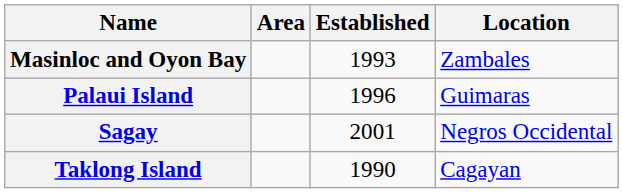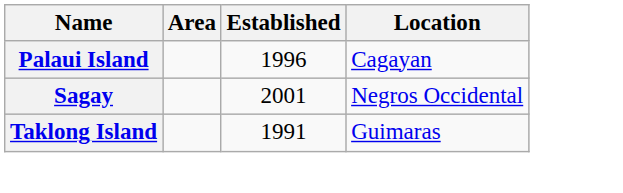 <table class="wikitable sortable plainrowheaders toptextcells" style="text-align:center;">
 <tr>
 <th scope="col">Name</th>
 <th scope="col">Area</th>
 <th scope="col">Established</th>
 <th scope="col">Location</th>
 </tr>
 <tr>
-<th scope="row">Masinloc and Oyon Bay</th>
-<td style="text-align:right;"></td>
-<td>1993</td>
-<td style="text-align:left;"><a href='#'>Zambales</a></td>
-</tr>
-<tr>
 <th scope="row"><a href='#'>Palaui Island</a></th>
 <td style="text-align:right;"></td>
 <td>1996</td>
-<td style="text-align:left;"><a href='#'>Guimaras</a></td>
+<td style="text-align:left;"><a href='#'>Cagayan</a></td>
 </tr>
 <tr>
 <th scope="row"><a href='#'>Sagay</a></th>
 <td style="text-align:right;"></td>
 <td>2001</td>
 <td style="text-align:left;"><a href='#'>Negros Occidental</a></td>
 </tr>
 <tr>
 <th scope="row"><a href='#'>Taklong Island</a></th>
 <td style="text-align:right;"></td>
-<td>1990</td>
-<td style="text-align:left;"><a href='#'>Cagayan</a></td>
+<td>1991</td>
+<td style="text-align:left;"><a href='#'>Guimaras</a></td>
 </tr>
 </table>
